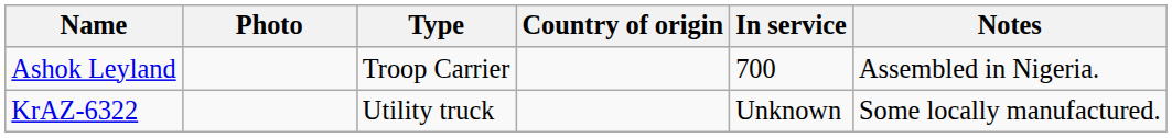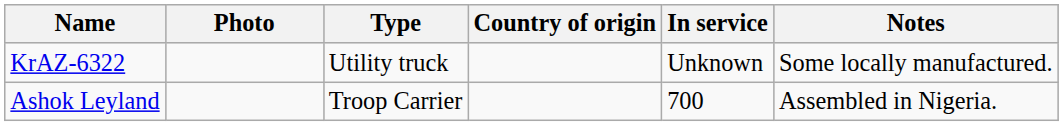 <table class="wikitable">
 <tr>
 <th>Name</th>
 <th style="width:15%;">Photo</th>
 <th>Type</th>
 <th>Country of origin</th>
 <th>In service</th>
 <th>Notes</th>
 </tr>
 <tr>
+<td><a href='#'>KrAZ-6322</a></td>
+<td></td>
+<td>Utility truck</td>
+<td></td>
+<td>Unknown</td>
+<td>Some locally manufactured.</td>
+</tr>
+<tr>
 <td><a href='#'>Ashok Leyland</a></td>
 <td></td>
 <td>Troop Carrier</td>
 <td></td>
 <td>700 </td>
 <td>Assembled in Nigeria.</td>
 </tr>
-<tr>
-<td><a href='#'>KrAZ-6322</a></td>
-<td></td>
-<td>Utility truck</td>
-<td></td>
-<td>Unknown</td>
-<td>Some locally manufactured.</td>
-</tr>
 </table>
